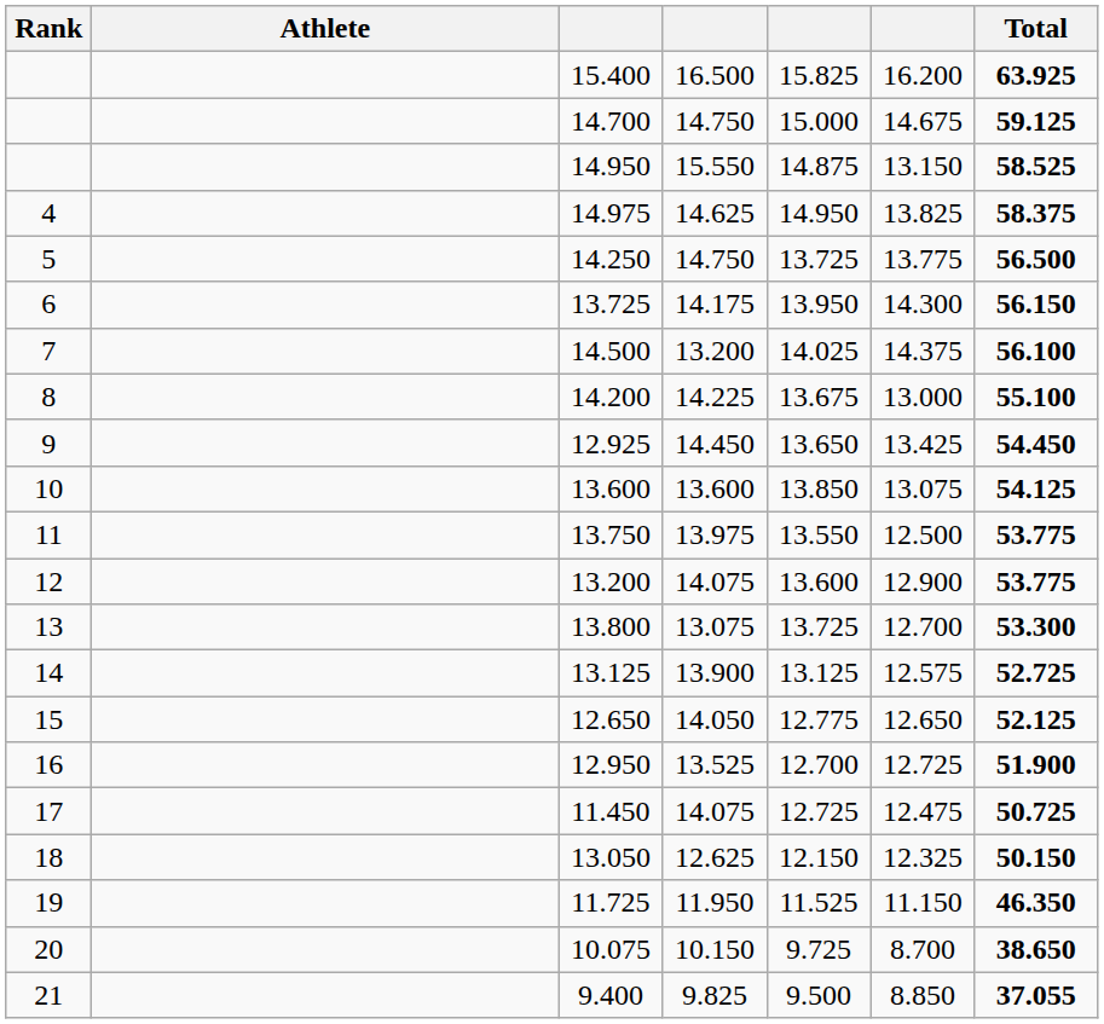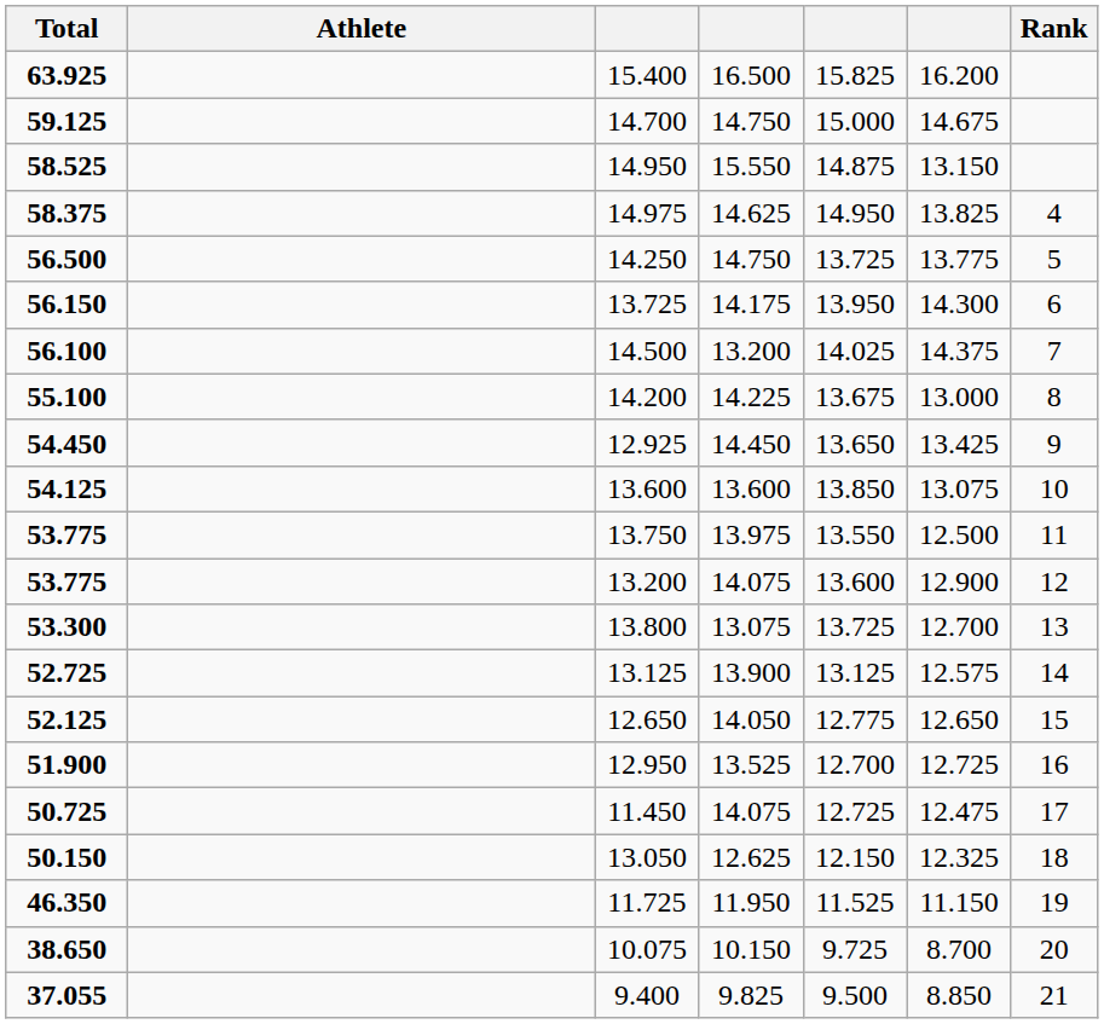 <table class=wikitable style="text-align:center">
 <tr>
-<th width=40>Rank</th>
+<th width=60>Total</th>
 <th width=250>Athlete</th>
 <th width=50></th>
 <th width=50></th>
 <th width=50></th>
 <th width=50></th>
-<th width=60>Total</th>
+<th width=40>Rank</th>
 </tr>
 <tr>
-<td></td>
+<td><strong>63.925</strong></td>
 <td align=left></td>
 <td>15.400</td>
 <td>16.500</td>
 <td>15.825</td>
 <td>16.200</td>
-<td><strong>63.925</strong></td>
+<td></td>
 </tr>
 <tr>
-<td></td>
+<td><strong>59.125</strong></td>
 <td align=left></td>
 <td>14.700</td>
 <td>14.750</td>
 <td>15.000</td>
 <td>14.675</td>
-<td><strong>59.125</strong></td>
+<td></td>
 </tr>
 <tr>
-<td></td>
+<td><strong>58.525</strong></td>
 <td align=left></td>
 <td>14.950</td>
 <td>15.550</td>
 <td>14.875</td>
 <td>13.150</td>
-<td><strong>58.525</strong></td>
+<td></td>
 </tr>
 <tr>
-<td>4</td>
+<td><strong>58.375</strong></td>
 <td align=left></td>
 <td>14.975</td>
 <td>14.625</td>
 <td>14.950</td>
 <td>13.825</td>
-<td><strong>58.375</strong></td>
+<td>4</td>
 </tr>
 <tr>
-<td>5</td>
+<td><strong>56.500</strong></td>
 <td align=left></td>
 <td>14.250</td>
 <td>14.750</td>
 <td>13.725</td>
 <td>13.775</td>
-<td><strong>56.500</strong></td>
+<td>5</td>
 </tr>
 <tr>
-<td>6</td>
+<td><strong>56.150</strong></td>
 <td align=left></td>
 <td>13.725</td>
 <td>14.175</td>
 <td>13.950</td>
 <td>14.300</td>
-<td><strong>56.150</strong></td>
+<td>6</td>
 </tr>
 <tr>
-<td>7</td>
+<td><strong>56.100</strong></td>
 <td align=left></td>
 <td>14.500</td>
 <td>13.200</td>
 <td>14.025</td>
 <td>14.375</td>
-<td><strong>56.100</strong></td>
+<td>7</td>
 </tr>
 <tr>
-<td>8</td>
+<td><strong>55.100</strong></td>
 <td align=left></td>
 <td>14.200</td>
 <td>14.225</td>
 <td>13.675</td>
 <td>13.000</td>
-<td><strong>55.100</strong></td>
+<td>8</td>
 </tr>
 <tr>
-<td>9</td>
+<td><strong>54.450</strong></td>
 <td align=left></td>
 <td>12.925</td>
 <td>14.450</td>
 <td>13.650</td>
 <td>13.425</td>
-<td><strong>54.450</strong></td>
+<td>9</td>
 </tr>
 <tr>
-<td>10</td>
+<td><strong>54.125</strong></td>
 <td align=left></td>
 <td>13.600</td>
 <td>13.600</td>
 <td>13.850</td>
 <td>13.075</td>
-<td><strong>54.125</strong></td>
+<td>10</td>
 </tr>
 <tr>
-<td>11</td>
+<td><strong>53.775</strong></td>
 <td align=left></td>
 <td>13.750</td>
 <td>13.975</td>
 <td>13.550</td>
 <td>12.500</td>
-<td><strong>53.775</strong></td>
+<td>11</td>
 </tr>
 <tr>
-<td>12</td>
+<td><strong>53.775</strong></td>
 <td align=left></td>
 <td>13.200</td>
 <td>14.075</td>
 <td>13.600</td>
 <td>12.900</td>
-<td><strong>53.775</strong></td>
+<td>12</td>
 </tr>
 <tr>
-<td>13</td>
+<td><strong>53.300</strong></td>
 <td align=left></td>
 <td>13.800</td>
 <td>13.075</td>
 <td>13.725</td>
 <td>12.700</td>
-<td><strong>53.300</strong></td>
+<td>13</td>
 </tr>
 <tr>
-<td>14</td>
+<td><strong>52.725</strong></td>
 <td align=left></td>
 <td>13.125</td>
 <td>13.900</td>
 <td>13.125</td>
 <td>12.575</td>
-<td><strong>52.725</strong></td>
+<td>14</td>
 </tr>
 <tr>
-<td>15</td>
+<td><strong>52.125</strong></td>
 <td align=left></td>
 <td>12.650</td>
 <td>14.050</td>
 <td>12.775</td>
 <td>12.650</td>
-<td><strong>52.125</strong></td>
+<td>15</td>
 </tr>
 <tr>
-<td>16</td>
+<td><strong>51.900</strong></td>
 <td align=left></td>
 <td>12.950</td>
 <td>13.525</td>
 <td>12.700</td>
 <td>12.725</td>
-<td><strong>51.900</strong></td>
+<td>16</td>
 </tr>
 <tr>
-<td>17</td>
+<td><strong>50.725</strong></td>
 <td align=left></td>
 <td>11.450</td>
 <td>14.075</td>
 <td>12.725</td>
 <td>12.475</td>
-<td><strong>50.725</strong></td>
+<td>17</td>
 </tr>
 <tr>
-<td>18</td>
+<td><strong>50.150</strong></td>
 <td align=left></td>
 <td>13.050</td>
 <td>12.625</td>
 <td>12.150</td>
 <td>12.325</td>
-<td><strong>50.150</strong></td>
+<td>18</td>
 </tr>
 <tr>
-<td>19</td>
+<td><strong>46.350</strong></td>
 <td align=left></td>
 <td>11.725</td>
 <td>11.950</td>
 <td>11.525</td>
 <td>11.150</td>
-<td><strong>46.350</strong></td>
+<td>19</td>
 </tr>
 <tr>
-<td>20</td>
+<td><strong>38.650</strong></td>
 <td align=left></td>
 <td>10.075</td>
 <td>10.150</td>
 <td>9.725</td>
 <td>8.700</td>
-<td><strong>38.650</strong></td>
+<td>20</td>
 </tr>
 <tr>
-<td>21</td>
+<td><strong>37.055</strong></td>
 <td align=left></td>
 <td>9.400</td>
 <td>9.825</td>
 <td>9.500</td>
 <td>8.850</td>
-<td><strong>37.055</strong></td>
+<td>21</td>
 </tr>
 </table>
